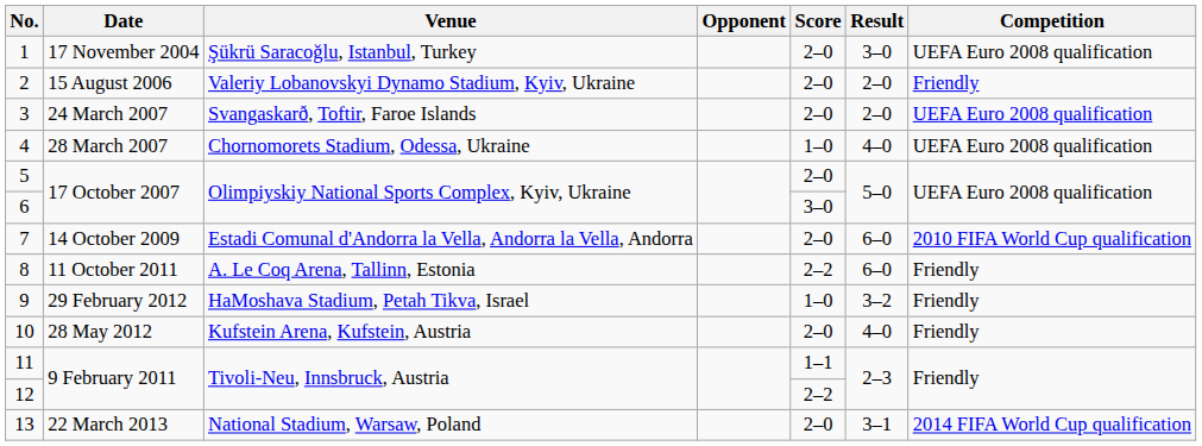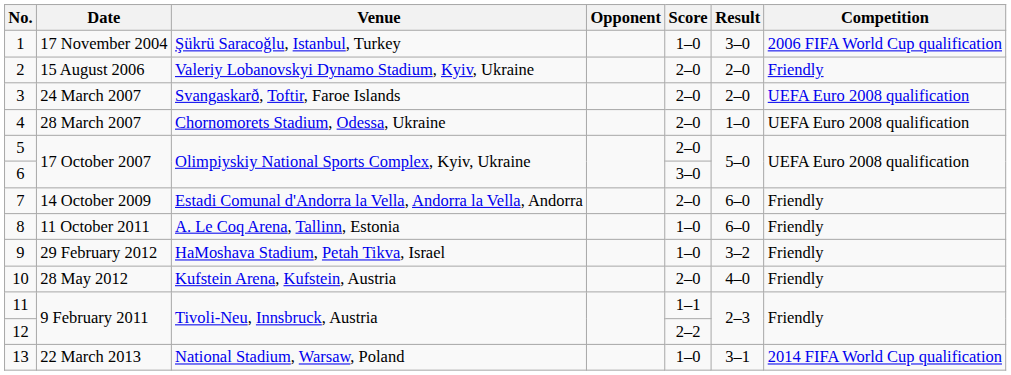 <table class="wikitable sortable">
 <tr>
 <th scope="col">No.</th>
 <th scope="col">Date</th>
 <th scope="col">Venue</th>
 <th scope="col">Opponent</th>
 <th scope="col">Score</th>
 <th scope="col">Result</th>
 <th scope="col">Competition</th>
 </tr>
 <tr>
 <td style="text-align:center">1</td>
 <td>17 November 2004</td>
 <td><a href='#'>Şükrü Saracoğlu</a>, <a href='#'>Istanbul</a>, Turkey</td>
 <td></td>
-<td style="text-align:center">2–0</td>
+<td style="text-align:center">1–0</td>
 <td style="text-align:center">3–0</td>
-<td>UEFA Euro 2008 qualification</td>
+<td><a href='#'>2006 FIFA World Cup qualification</a></td>
 </tr>
 <tr>
 <td style="text-align:center">2</td>
 <td>15 August 2006</td>
 <td><a href='#'>Valeriy Lobanovskyi Dynamo Stadium</a>, <a href='#'>Kyiv</a>, Ukraine</td>
 <td></td>
 <td style="text-align:center">2–0</td>
 <td style="text-align:center">2–0</td>
 <td><a href='#'>Friendly</a></td>
 </tr>
 <tr>
 <td style="text-align:center">3</td>
 <td>24 March 2007</td>
 <td><a href='#'>Svangaskarð</a>, <a href='#'>Toftir</a>, Faroe Islands</td>
 <td></td>
 <td style="text-align:center">2–0</td>
 <td style="text-align:center">2–0</td>
 <td><a href='#'>UEFA Euro 2008 qualification</a></td>
 </tr>
 <tr>
 <td style="text-align:center">4</td>
 <td>28 March 2007</td>
 <td><a href='#'>Chornomorets Stadium</a>, <a href='#'>Odessa</a>, Ukraine</td>
 <td></td>
+<td style="text-align:center">2–0</td>
 <td style="text-align:center">1–0</td>
-<td style="text-align:center">4–0</td>
 <td>UEFA Euro 2008 qualification</td>
 </tr>
 <tr>
 <td style="text-align:center">5</td>
 <td rowspan="2">17 October 2007</td>
 <td rowspan="2"><a href='#'>Olimpiyskiy National Sports Complex</a>, Kyiv, Ukraine</td>
 <td rowspan="2"></td>
 <td style="text-align:center">2–0</td>
 <td rowspan="2" style="text-align:center">5–0</td>
 <td rowspan="2">UEFA Euro 2008 qualification</td>
 </tr>
 <tr>
 <td style="text-align:center">6</td>
 <td style="text-align:center">3–0</td>
 </tr>
 <tr>
 <td style="text-align:center">7</td>
 <td>14 October 2009</td>
 <td><a href='#'>Estadi Comunal d'Andorra la Vella</a>, <a href='#'>Andorra la Vella</a>, Andorra</td>
 <td></td>
 <td style="text-align:center">2–0</td>
 <td style="text-align:center">6–0</td>
-<td><a href='#'>2010 FIFA World Cup qualification</a></td>
+<td>Friendly</td>
 </tr>
 <tr>
 <td style="text-align:center">8</td>
 <td>11 October 2011</td>
 <td><a href='#'>A. Le Coq Arena</a>, <a href='#'>Tallinn</a>, Estonia</td>
 <td></td>
-<td style="text-align:center">2–2</td>
+<td style="text-align:center">1–0</td>
 <td style="text-align:center">6–0</td>
 <td>Friendly</td>
 </tr>
 <tr>
 <td style="text-align:center">9</td>
 <td>29 February 2012</td>
 <td><a href='#'>HaMoshava Stadium</a>, <a href='#'>Petah Tikva</a>, Israel</td>
 <td></td>
 <td style="text-align:center">1–0</td>
 <td style="text-align:center">3–2</td>
 <td>Friendly</td>
 </tr>
 <tr>
 <td style="text-align:center">10</td>
 <td>28 May 2012</td>
 <td><a href='#'>Kufstein Arena</a>, <a href='#'>Kufstein</a>, Austria</td>
 <td></td>
 <td style="text-align:center">2–0</td>
 <td style="text-align:center">4–0</td>
 <td>Friendly</td>
 </tr>
 <tr>
 <td style="text-align:center">11</td>
 <td rowspan="2">9 February 2011</td>
 <td rowspan="2"><a href='#'>Tivoli-Neu</a>, <a href='#'>Innsbruck</a>, Austria</td>
 <td rowspan="2"></td>
 <td style="text-align:center">1–1</td>
 <td rowspan="2" style="text-align:center">2–3</td>
 <td rowspan="2">Friendly</td>
 </tr>
 <tr>
 <td style="text-align:center">12</td>
 <td style="text-align:center">2–2</td>
 </tr>
 <tr>
 <td style="text-align:center">13</td>
 <td>22 March 2013</td>
 <td><a href='#'>National Stadium</a>, <a href='#'>Warsaw</a>, Poland</td>
 <td></td>
-<td style="text-align:center">2–0</td>
+<td style="text-align:center">1–0</td>
 <td style="text-align:center">3–1</td>
 <td><a href='#'>2014 FIFA World Cup qualification</a></td>
 </tr>
 </table>
